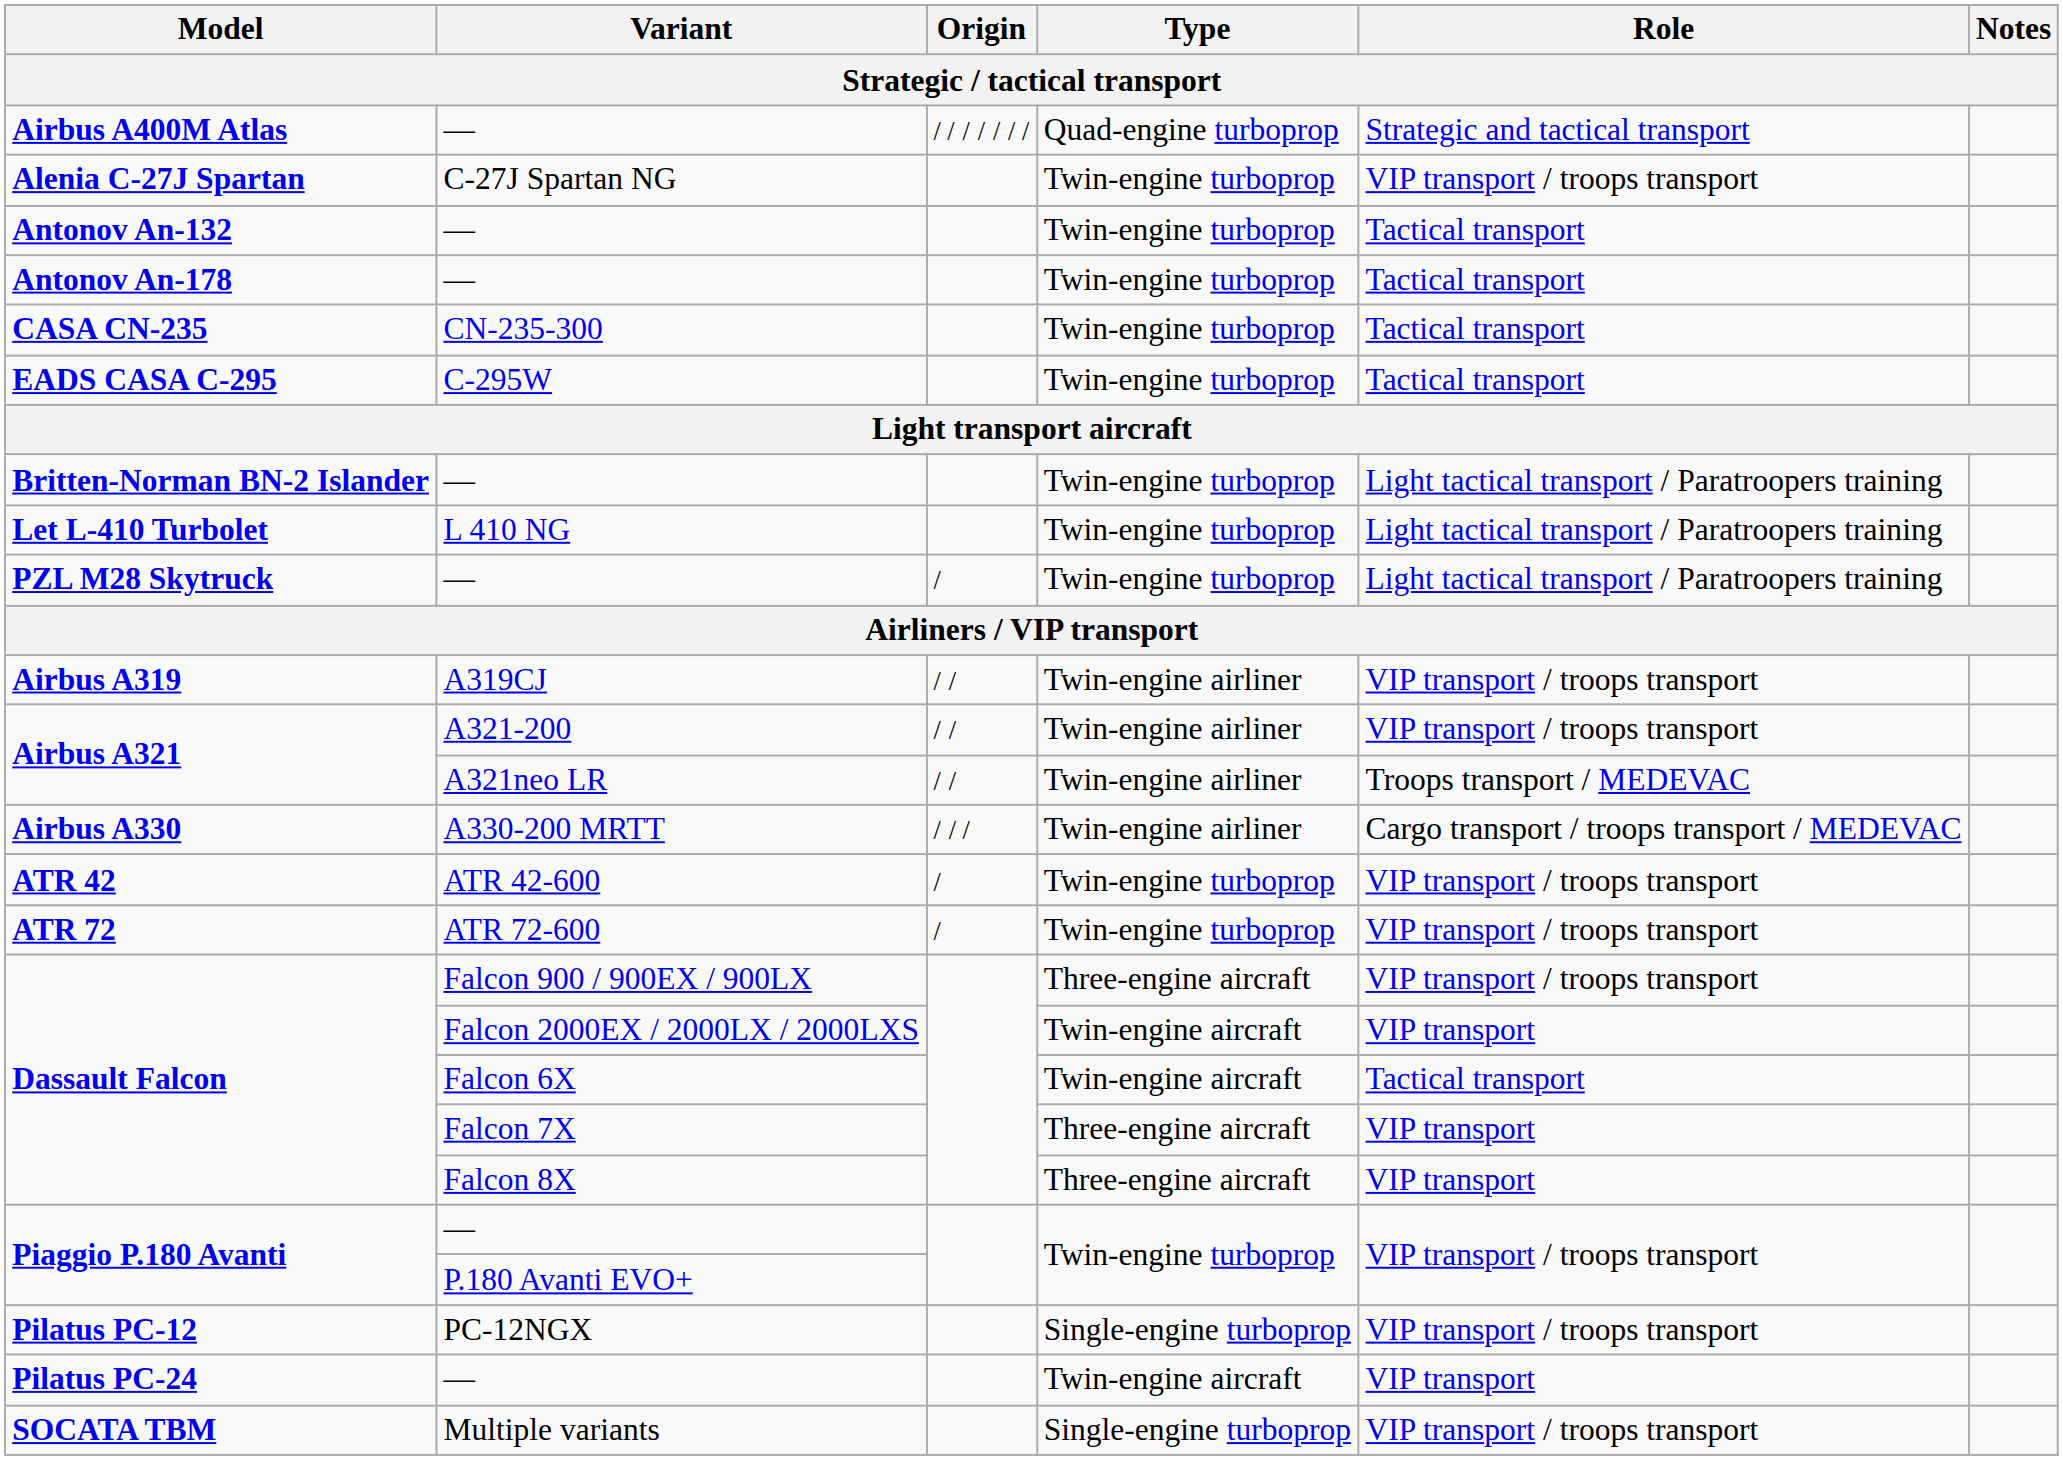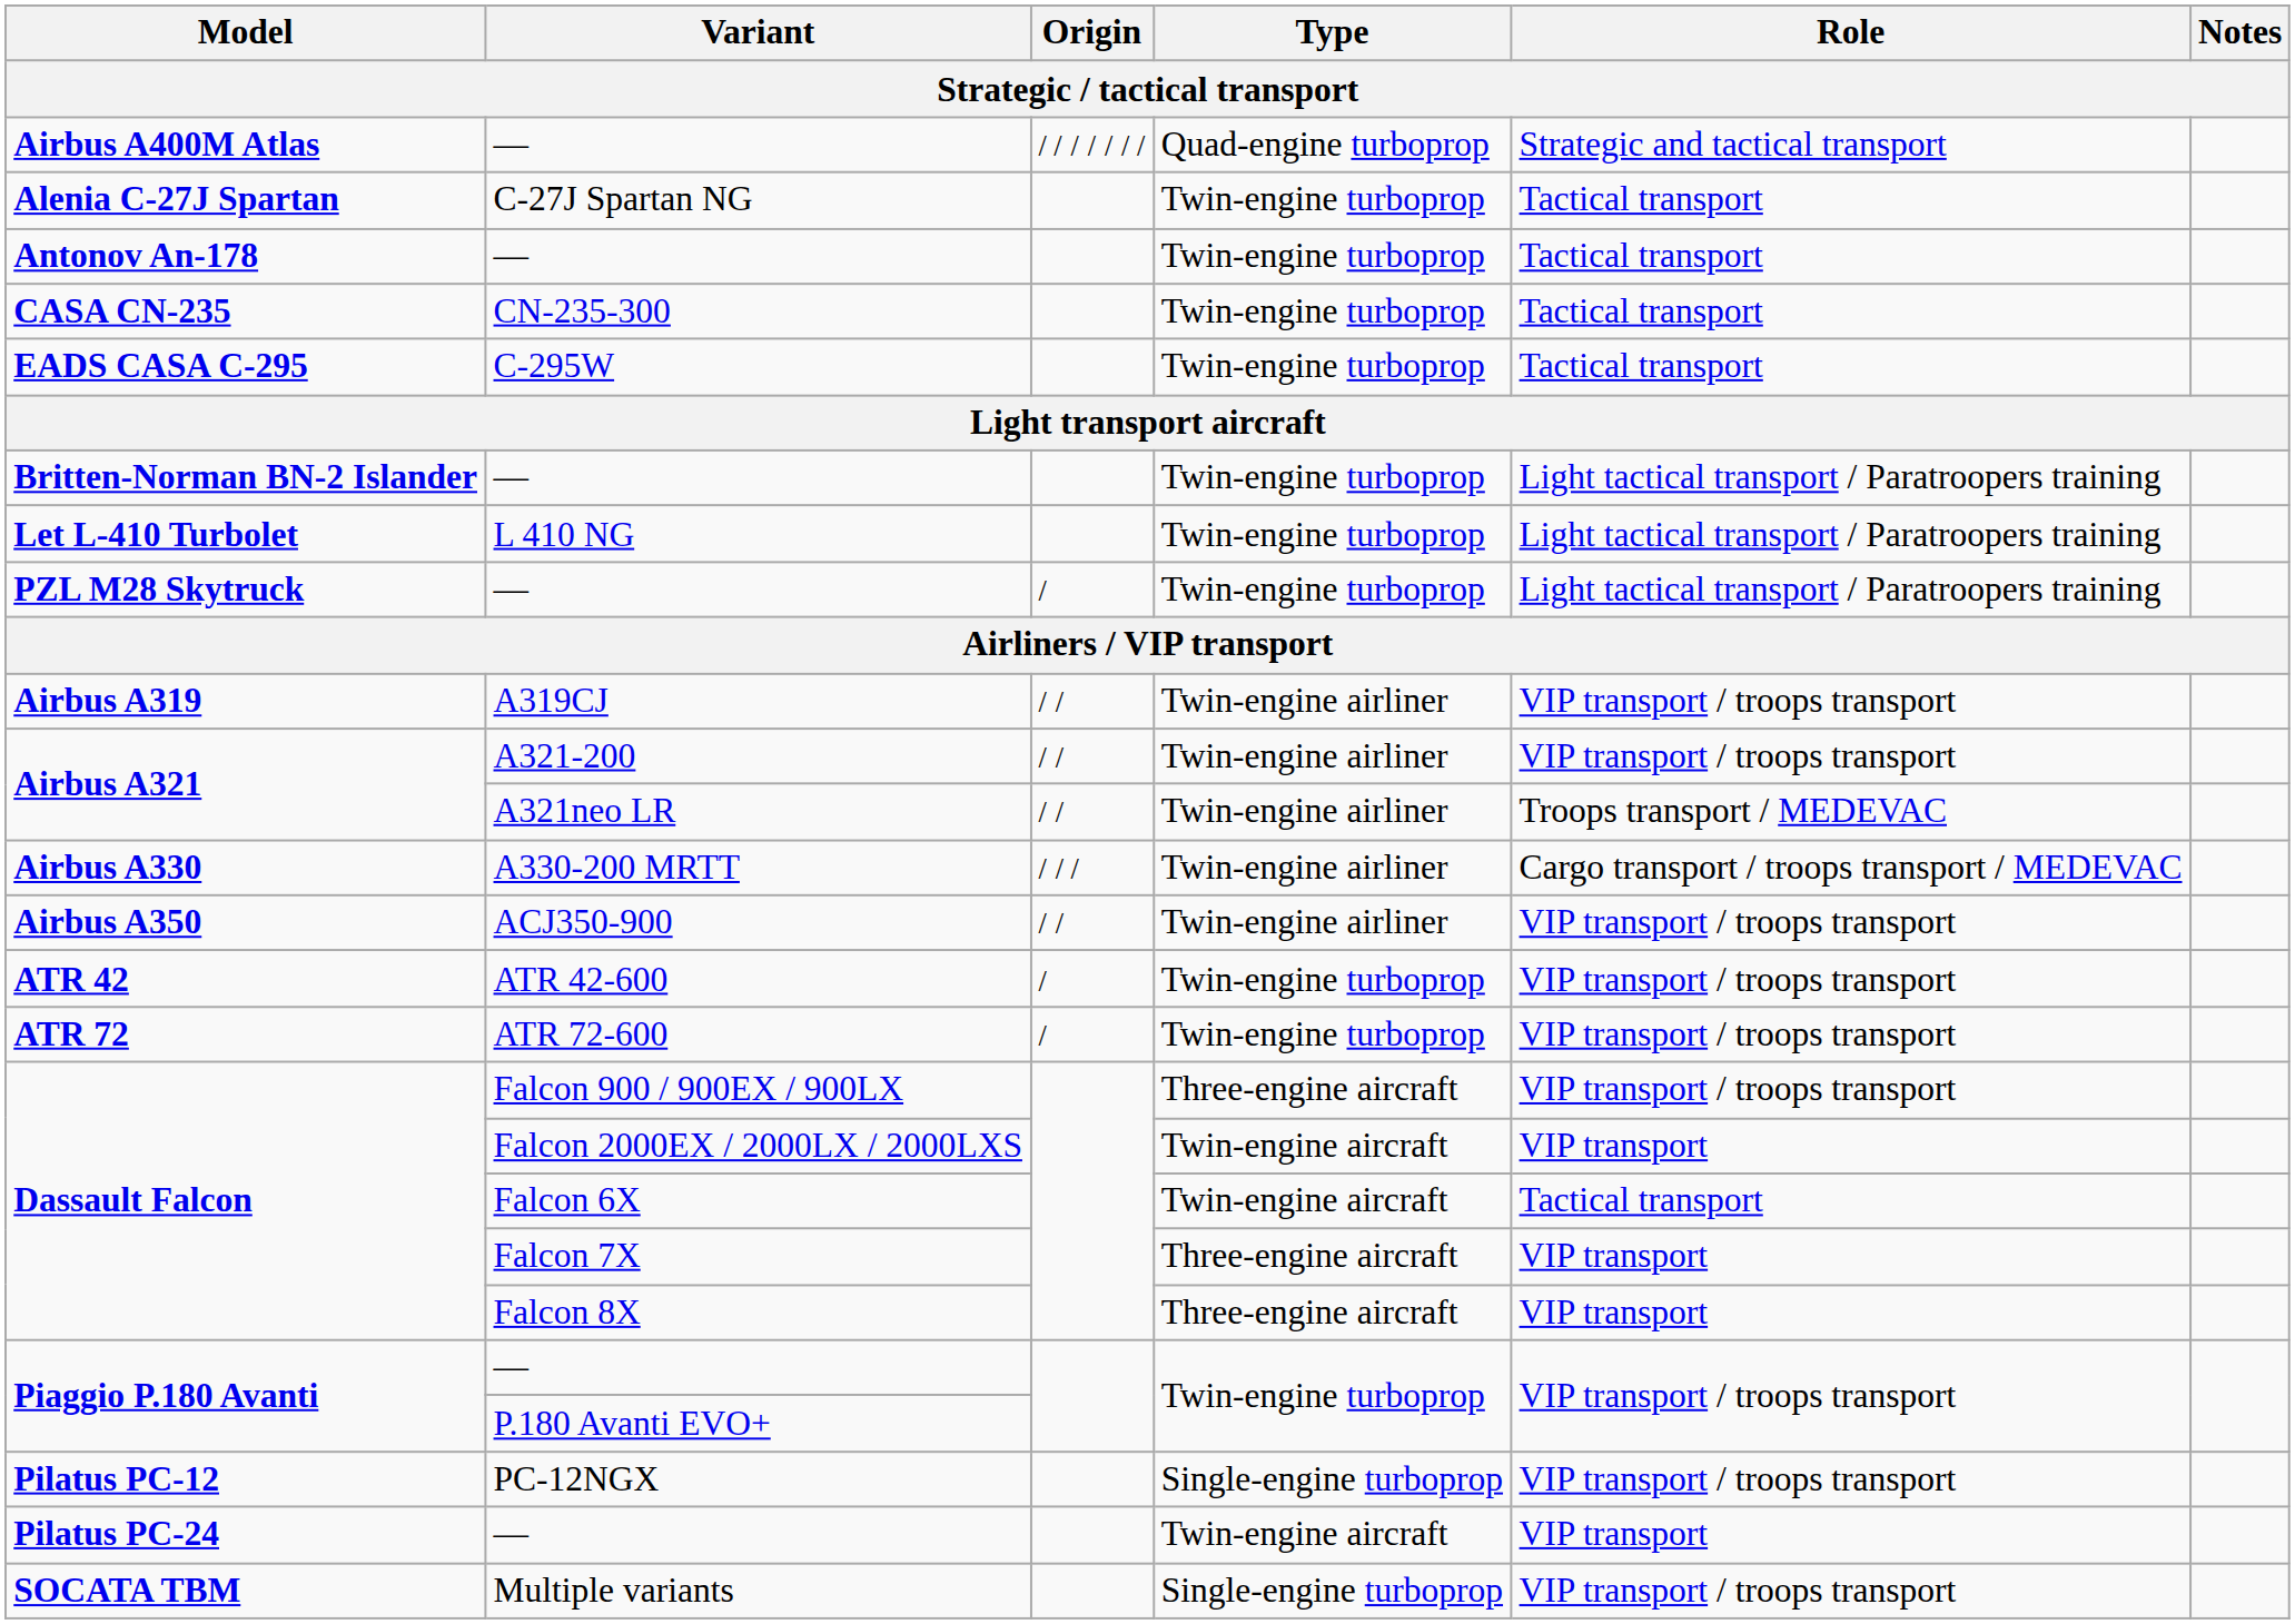 <table class="wikitable sortable">
 <tr>
 <th scope=col>Model</th>
 <th scope=col>Variant</th>
 <th scope=col>Origin</th>
 <th scope=col>Type</th>
 <th scope=col>Role</th>
 <th scope=col>Notes</th>
 </tr>
 <tr>
 <th colspan="6">Strategic / tactical transport</th>
 </tr>
 <tr>
 <td><strong><a href='#'>Airbus A400M Atlas</a></strong></td>
 <td>—</td>
 <td><small> /  /</small> <small> /</small> <small> /</small> <small> /</small> <small></small> <small>/  /</small> <small></small></td>
 <td>Quad-engine <a href='#'>turboprop</a></td>
 <td><a href='#'>Strategic and tactical transport</a></td>
 <td></td>
 </tr>
 <tr>
 <td><strong><a href='#'>Alenia C-27J Spartan</a></strong></td>
 <td>C-27J Spartan NG</td>
-<td><small></small></td>
-<td>Twin-engine <a href='#'>turboprop</a></td>
-<td><a href='#'>VIP transport</a> / troops transport</td>
-<td></td>
-</tr>
-<tr>
-<td><strong><a href='#'>Antonov An-132</a></strong></td>
-<td>—</td>
 <td><small></small></td>
 <td>Twin-engine <a href='#'>turboprop</a></td>
 <td><a href='#'>Tactical transport</a></td>
 <td></td>
 </tr>
 <tr>
 <td><strong><a href='#'>Antonov An-178</a></strong></td>
 <td>—</td>
 <td><small></small></td>
 <td>Twin-engine <a href='#'>turboprop</a></td>
 <td><a href='#'>Tactical transport</a></td>
 <td></td>
 </tr>
 <tr>
 <td><strong><a href='#'>CASA CN-235</a></strong></td>
 <td><a href='#'>CN-235-300</a></td>
 <td><small></small></td>
 <td>Twin-engine <a href='#'>turboprop</a></td>
 <td><a href='#'>Tactical transport</a></td>
 <td></td>
 </tr>
 <tr>
 <td><strong><a href='#'>EADS CASA C-295</a></strong></td>
 <td><a href='#'>C-295W</a></td>
 <td><small></small></td>
 <td>Twin-engine <a href='#'>turboprop</a></td>
 <td><a href='#'>Tactical transport</a></td>
 <td></td>
 </tr>
 <tr>
 <th colspan="6">Light transport aircraft</th>
 </tr>
 <tr>
 <td><strong><a href='#'>Britten-Norman BN-2 Islander</a></strong></td>
 <td>—</td>
 <td><small></small></td>
 <td>Twin-engine <a href='#'>turboprop</a></td>
 <td><a href='#'>Light tactical transport</a> / Paratroopers training</td>
 <td></td>
 </tr>
 <tr>
 <td><strong><a href='#'>Let L-410 Turbolet</a></strong></td>
 <td><a href='#'>L 410 NG</a></td>
 <td><small></small></td>
 <td>Twin-engine <a href='#'>turboprop</a></td>
 <td><a href='#'>Light tactical transport</a> / Paratroopers training</td>
 <td></td>
 </tr>
 <tr>
 <td><strong><a href='#'>PZL M28 Skytruck</a></strong></td>
 <td>—</td>
 <td><small> /</small> <small></small></td>
 <td>Twin-engine <a href='#'>turboprop</a></td>
 <td><a href='#'>Light tactical transport</a> / Paratroopers training</td>
 <td></td>
 </tr>
 <tr>
 <th colspan="6">Airliners / VIP transport</th>
 </tr>
 <tr>
 <td><strong><a href='#'>Airbus A319</a></strong></td>
 <td><a href='#'>A319CJ</a></td>
 <td><small> /</small> <small> / </small></td>
 <td>Twin-engine airliner</td>
 <td><a href='#'>VIP transport</a> / troops transport</td>
 <td></td>
 </tr>
 <tr>
 <td rowspan="2"><strong><a href='#'>Airbus A321</a></strong></td>
 <td><a href='#'>A321-200</a></td>
 <td><small> /</small> <small> / </small></td>
 <td>Twin-engine airliner</td>
 <td><a href='#'>VIP transport</a> / troops transport</td>
 <td><strong></strong></td>
 </tr>
 <tr>
 <td><a href='#'>A321neo LR</a></td>
 <td><small> /</small> <small> / </small></td>
 <td>Twin-engine airliner</td>
 <td>Troops transport / <a href='#'>MEDEVAC</a></td>
 <td></td>
 </tr>
 <tr>
 <td><strong><a href='#'>Airbus A330</a></strong></td>
 <td><a href='#'>A330-200 MRTT</a></td>
 <td><small> /</small> <small> / </small> <small>/</small> <small></small></td>
 <td>Twin-engine airliner</td>
 <td>Cargo transport / troops transport / <a href='#'>MEDEVAC</a></td>
 <td></td>
 </tr>
 <tr>
+<td><strong><a href='#'>Airbus A350</a></strong></td>
+<td><a href='#'>ACJ350-900</a></td>
+<td><small> /</small> <small> / </small></td>
+<td>Twin-engine airliner</td>
+<td><a href='#'>VIP transport</a> / troops transport</td>
+<td><strong></strong></td>
+</tr>
+<tr>
 <td><strong><a href='#'>ATR 42</a></strong></td>
 <td><a href='#'>ATR 42-600</a></td>
 <td><small> /</small> <small></small></td>
 <td>Twin-engine <a href='#'>turboprop</a></td>
 <td><a href='#'>VIP transport</a> / troops transport</td>
 <td></td>
 </tr>
 <tr>
 <td><strong><a href='#'>ATR 72</a></strong></td>
 <td><a href='#'>ATR 72-600</a></td>
 <td><small> /</small> <small></small></td>
 <td>Twin-engine <a href='#'>turboprop</a></td>
 <td><a href='#'>VIP transport</a> / troops transport</td>
 <td></td>
 </tr>
 <tr>
 <td rowspan="5"><strong><a href='#'>Dassault Falcon</a></strong></td>
 <td><a href='#'>Falcon 900 / 900EX / 900LX</a></td>
 <td rowspan="5"><small></small></td>
 <td>Three-engine aircraft</td>
 <td><a href='#'>VIP transport</a> / troops transport</td>
 <td></td>
 </tr>
 <tr>
 <td><a href='#'>Falcon 2000EX / 2000LX / 2000LXS</a></td>
 <td>Twin-engine aircraft</td>
 <td><a href='#'>VIP transport</a></td>
 <td></td>
 </tr>
 <tr>
 <td><a href='#'>Falcon 6X</a></td>
 <td>Twin-engine aircraft</td>
 <td><a href='#'>Tactical transport</a></td>
 <td></td>
 </tr>
 <tr>
 <td><a href='#'>Falcon 7X</a></td>
 <td>Three-engine aircraft</td>
 <td><a href='#'>VIP transport</a></td>
 <td></td>
 </tr>
 <tr>
 <td><a href='#'>Falcon 8X</a></td>
 <td>Three-engine aircraft</td>
 <td><a href='#'>VIP transport</a></td>
 <td></td>
 </tr>
 <tr>
 <td rowspan="2"><strong><a href='#'>Piaggio P.180 Avanti</a></strong></td>
 <td>—</td>
 <td rowspan="2"><small></small></td>
 <td rowspan="2">Twin-engine <a href='#'>turboprop</a></td>
 <td rowspan="2"><a href='#'>VIP transport</a> / troops transport</td>
 <td rowspan="2"></td>
 </tr>
 <tr>
 <td><a href='#'>P.180 Avanti EVO+</a></td>
 </tr>
 <tr>
 <td><strong><a href='#'>Pilatus PC-12</a></strong></td>
 <td>PC-12NGX</td>
 <td><small></small></td>
 <td>Single-engine <a href='#'>turboprop</a></td>
 <td><a href='#'>VIP transport</a> / troops transport</td>
 <td></td>
 </tr>
 <tr>
 <td><strong><a href='#'>Pilatus PC-24</a></strong></td>
 <td>—</td>
 <td><small></small></td>
 <td>Twin-engine aircraft</td>
 <td><a href='#'>VIP transport</a></td>
 <td></td>
 </tr>
 <tr>
 <td><strong><a href='#'>SOCATA TBM</a></strong></td>
 <td>Multiple variants</td>
 <td><small></small></td>
 <td>Single-engine <a href='#'>turboprop</a></td>
 <td><a href='#'>VIP transport</a> / troops transport</td>
 <td></td>
 </tr>
 </table>
